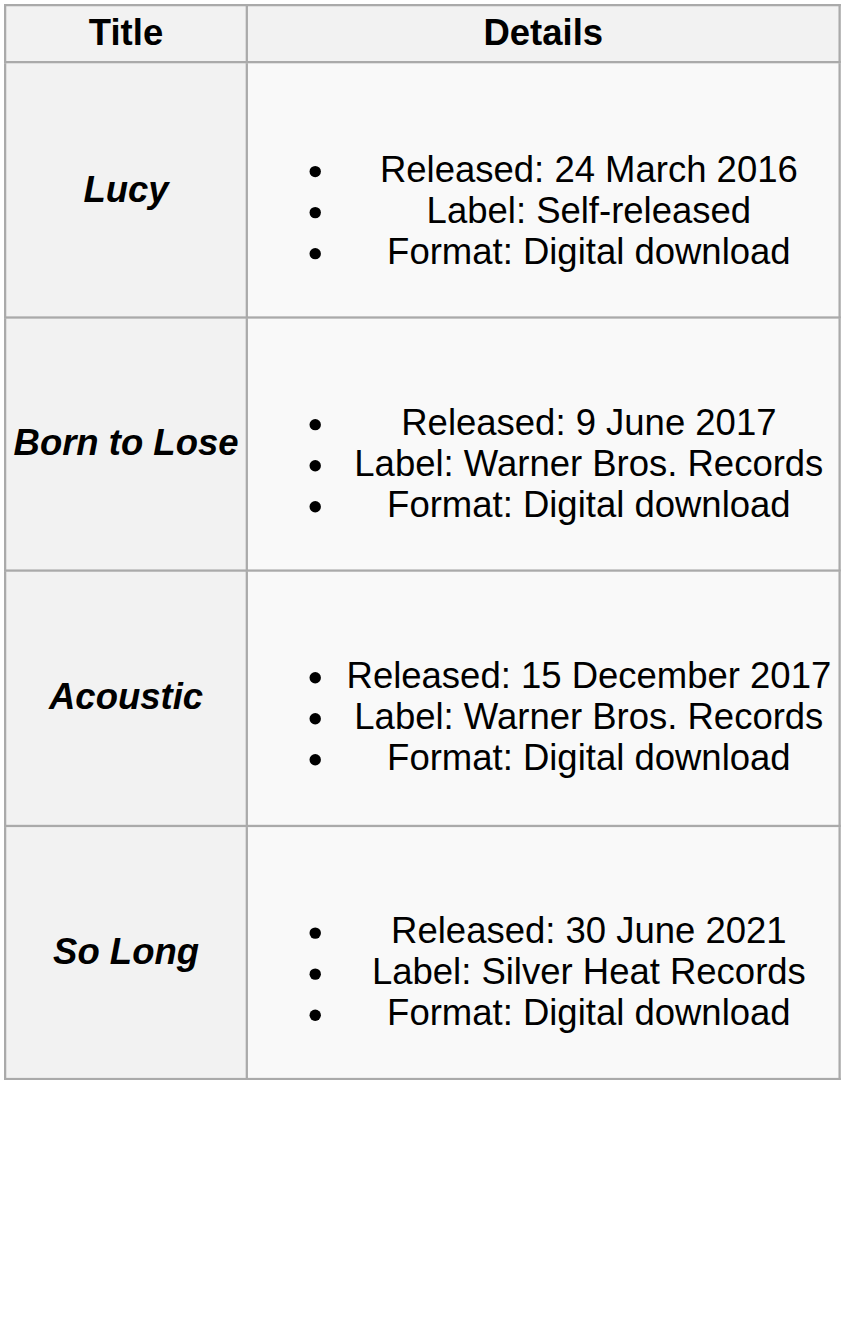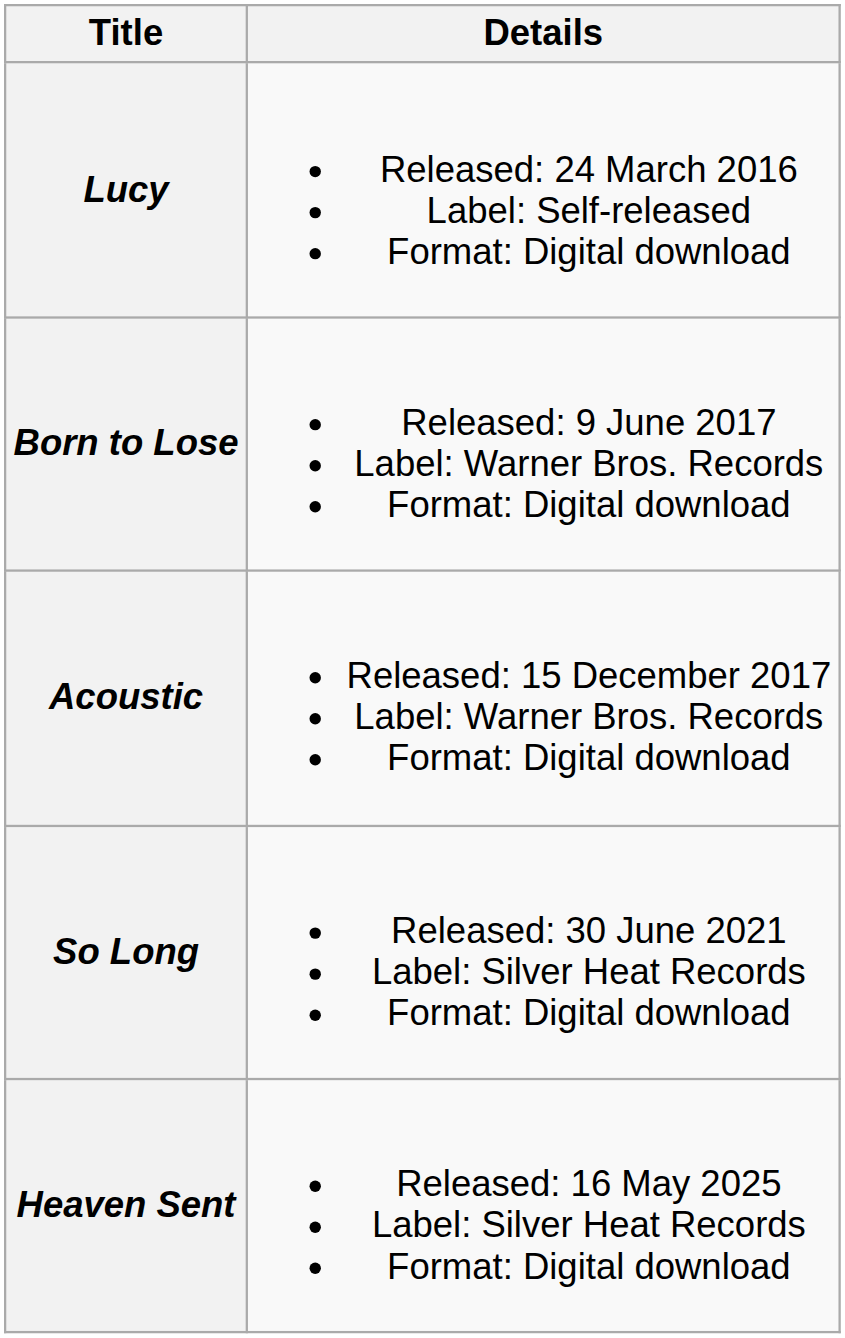 <table class="wikitable plainrowheaders" style="text-align:center;">
 <tr>
 <th scope="col">Title</th>
 <th scope="col">Details</th>
 </tr>
 <tr>
 <th scope="row"><em>Lucy</em></th>
 <td><br><ul><li>Released: 24 March 2016</li><li>Label: Self-released</li><li>Format: Digital download</li></ul></td>
 </tr>
 <tr>
 <th scope="row"><em>Born to Lose</em></th>
 <td><br><ul><li>Released: 9 June 2017</li><li>Label: Warner Bros. Records</li><li>Format: Digital download</li></ul></td>
 </tr>
 <tr>
 <th scope="row"><em>Acoustic</em></th>
 <td><br><ul><li>Released: 15 December 2017</li><li>Label: Warner Bros. Records</li><li>Format: Digital download</li></ul></td>
 </tr>
 <tr>
 <th scope="row"><em>So Long</em></th>
 <td><br><ul><li>Released: 30 June 2021</li><li>Label: Silver Heat Records</li><li>Format: Digital download</li></ul></td>
 </tr>
+<tr>
+<th scope="row"><em>Heaven Sent</em></th>
+<td><br><ul><li>Released: 16 May 2025</li><li>Label: Silver Heat Records</li><li>Format: Digital download</li></ul></td>
+</tr>
 </table>
